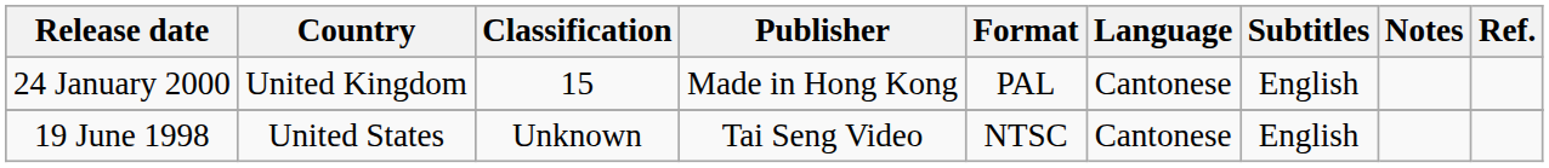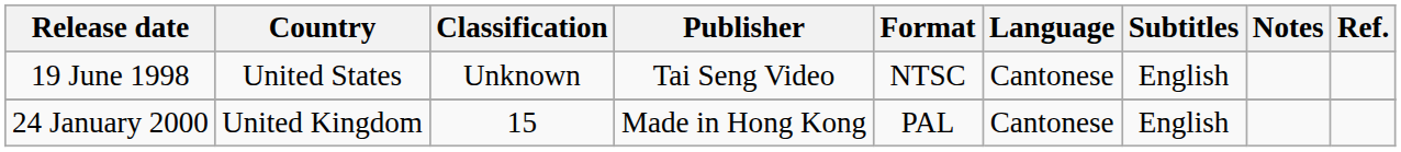 <table class="wikitable">
 <tr>
 <th>Release date</th>
 <th>Country</th>
 <th>Classification</th>
 <th>Publisher</th>
 <th>Format</th>
 <th>Language</th>
 <th>Subtitles</th>
 <th>Notes</th>
 <th>Ref.</th>
 </tr>
 <tr style="text-align:center;">
+<td>19 June 1998</td>
+<td>United States</td>
+<td>Unknown</td>
+<td>Tai Seng Video</td>
+<td>NTSC</td>
+<td>Cantonese</td>
+<td>English</td>
+<td></td>
+<td></td>
+</tr>
+<tr>
+</tr>
+<tr style="text-align:center;">
 <td>24 January 2000</td>
 <td>United Kingdom</td>
 <td>15</td>
 <td>Made in Hong Kong</td>
 <td>PAL</td>
 <td>Cantonese</td>
 <td>English</td>
 <td></td>
 <td></td>
 </tr>
-<tr>
-</tr>
-<tr style="text-align:center;">
-<td>19 June 1998</td>
-<td>United States</td>
-<td>Unknown</td>
-<td>Tai Seng Video</td>
-<td>NTSC</td>
-<td>Cantonese</td>
-<td>English</td>
-<td></td>
-<td></td>
-</tr>
 </table>
